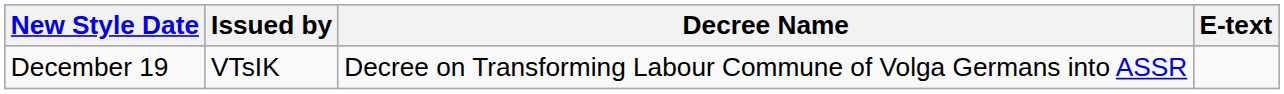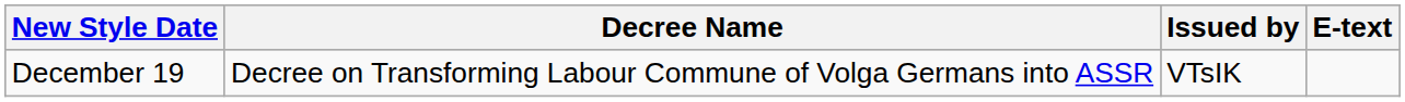 <table class="wikitable">
 <tr>
 <th><a href='#'>New Style Date</a></th>
+<th>Decree Name</th>
 <th>Issued by</th>
-<th>Decree Name</th>
 <th>E-text</th>
 </tr>
 <tr>
 <td>December 19</td>
+<td>Decree on Transforming Labour Commune of Volga Germans into <a href='#'>ASSR</a></td>
 <td>VTsIK</td>
-<td>Decree on Transforming Labour Commune of Volga Germans into <a href='#'>ASSR</a></td>
 <td></td>
 </tr>
 </table>
